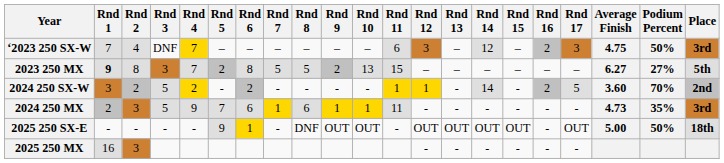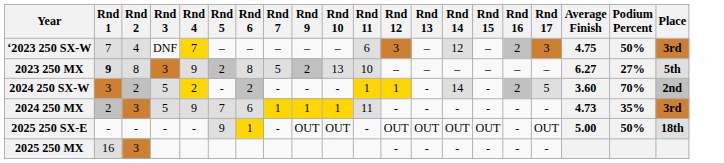 <table class="wikitable" style="font-size: 85%; text-align:center">
 <tr valign="top">
 <th valign="middle">Year</th>
 <th>Rnd<br>1</th>
 <th>Rnd<br>2</th>
 <th>Rnd<br>3</th>
 <th>Rnd<br>4</th>
 <th>Rnd<br>5</th>
 <th>Rnd<br>6</th>
 <th>Rnd<br>7</th>
-<th>Rnd<br>8</th>
 <th>Rnd<br>9</th>
 <th>Rnd<br>10</th>
 <th>Rnd<br>11</th>
 <th>Rnd<br>12</th>
 <th>Rnd<br>13</th>
 <th>Rnd<br>14</th>
 <th>Rnd<br>15</th>
 <th>Rnd<br>16</th>
 <th>Rnd<br>17</th>
 <th valign="middle">Average<br>Finish</th>
 <th valign="middle">Podium<br>Percent</th>
 <th valign="middle">Place</th>
 </tr>
 <tr>
 <th>‘2023 250 SX-W</th>
 <td style="background:#dfdfdf;">7</td>
 <td style="background:#dfdfdf;">4</td>
 <td>DNF</td>
 <td style="background: gold;">7</td>
 <td>–</td>
 <td>–</td>
 <td>–</td>
 <td>–</td>
 <td>–</td>
-<td>–</td>
 <td style="background:#dfdfdf;">6</td>
 <td style="background:#CD7F32;">3</td>
 <td>–</td>
 <td style="background:#dfdfdf;">12</td>
 <td>–</td>
 <td style="background: silver;">2</td>
 <td style="background:#CD7F32;">3</td>
 <th>4.75</th>
 <th>50%</th>
 <th style="background:#CD7F32;">3rd</th>
 </tr>
 <tr>
 <th>2023 250 MX</th>
 <td style="background:#dfdfdf;"><strong>9</strong></td>
 <td style="background:#dfdfdf;">8</td>
 <td style="background:#CD7F32;">3</td>
-<td style="background:#dfdfdf;">7</td>
+<td style="background:#dfdfdf;">9</td>
 <td style="background: silver;">2</td>
 <td style="background:#dfdfdf;">8</td>
 <td style="background:#dfdfdf;">5</td>
-<td style="background:#dfdfdf;">5</td>
 <td style="background: silver;">2</td>
 <td style="background:#dfdfdf;">13</td>
-<td style="background:#dfdfdf;">15</td>
+<td style="background:#dfdfdf;">10</td>
 <td>–</td>
 <td>–</td>
 <td>–</td>
 <td>–</td>
 <td>–</td>
 <td>–</td>
 <th>6.27</th>
 <th>27%</th>
 <th style="background:#dfdfdf;">5th</th>
 </tr>
 <tr>
 <th>2024 250 SX-W</th>
 <td style="background:#CD7F32;">3</td>
 <td style="background: silver;">2</td>
 <td style="background:#dfdfdf;">5</td>
 <td style="background: gold;">2</td>
 <td>-</td>
 <td style="background: silver;">2</td>
-<td>-</td>
 <td>-</td>
 <td>-</td>
 <td>-</td>
 <td style="background: gold;">1</td>
 <td style="background: gold;">1</td>
 <td>-</td>
 <td style="background:#dfdfdf;">14</td>
 <td>-</td>
 <td style="background: silver;">2</td>
 <td style="background:#dfdfdf;">5</td>
 <th>3.60</th>
 <th>70%</th>
 <th style="background: silver;">2nd</th>
 </tr>
 <tr>
 <th>2024 250 MX</th>
 <td style="background: silver;">2</td>
 <td style="background:#CD7F32;">3</td>
 <td style="background:#dfdfdf;">5</td>
 <td style="background:#dfdfdf;">9</td>
 <td style="background:#dfdfdf;">7</td>
 <td style="background:#dfdfdf;">6</td>
 <td style="background: gold;">1</td>
-<td style="background:#dfdfdf;">6</td>
 <td style="background: gold;">1</td>
 <td style="background: gold;">1</td>
 <td style="background:#dfdfdf;">11</td>
 <td>-</td>
 <td>-</td>
 <td>-</td>
 <td>-</td>
 <td>-</td>
 <td>-</td>
 <th>4.73</th>
 <th>35%</th>
 <th style="background:#CD7F32;">3rd</th>
 </tr>
 <tr>
 <th>2025 250 SX-E</th>
 <td>-</td>
 <td>-</td>
 <td>-</td>
 <td>-</td>
 <td style="background:#dfdfdf;">9</td>
 <td style="background: gold;">1</td>
 <td>-</td>
-<td>DNF</td>
 <td>OUT</td>
 <td>OUT</td>
 <td>-</td>
 <td>OUT</td>
 <td>OUT</td>
 <td>OUT</td>
 <td>OUT</td>
 <td>-</td>
 <td>OUT</td>
 <th>5.00</th>
 <th>50%</th>
 <th style="background:#dfdfdf;">18th</th>
 </tr>
 <tr>
 <th>2025 250 MX</th>
 <td style="background:#dfdfdf;">16</td>
 <td style="background:#CD7F32;">3</td>
 <td></td>
 <td></td>
 <td></td>
 <td></td>
 <td></td>
 <td></td>
 <td></td>
 <td></td>
-<td></td>
 <td>-</td>
 <td>-</td>
 <td>-</td>
 <td>-</td>
 <td>-</td>
 <td>-</td>
 <th></th>
 <th></th>
 <th></th>
 </tr>
 </table>
